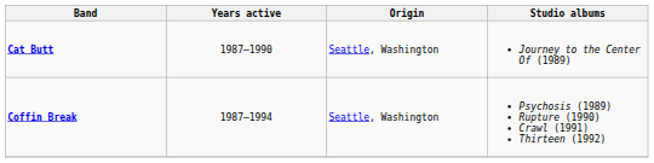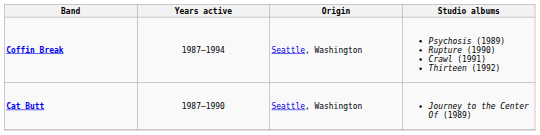 <table class="wikitable sortable">
 <tr>
 <th style="width:15%;">Band</th>
 <th style="width:15%;">Years active</th>
 <th style="width:15%;">Origin</th>
 <th style="width:15%;">Studio albums</th>
 </tr>
 <tr>
+<td><strong><a href='#'>Coffin Break</a></strong></td>
+<td style="text-align:center;">1987–1994</td>
+<td><a href='#'>Seattle</a>, Washington</td>
+<td><br><ul><li><em>Psychosis</em> (1989)</li><li><em>Rupture</em> (1990)</li><li><em>Crawl</em> (1991)</li><li><em>Thirteen</em> (1992)</li></ul></td>
+</tr>
+<tr>
 <td><strong><a href='#'>Cat Butt</a></strong></td>
 <td style="text-align:center;">1987–1990</td>
 <td><a href='#'>Seattle</a>, Washington</td>
 <td><br><ul><li><em>Journey to the Center Of</em> (1989)</li></ul></td>
 </tr>
 <tr>
-<td><strong><a href='#'>Coffin Break</a></strong></td>
-<td style="text-align:center;">1987–1994</td>
-<td><a href='#'>Seattle</a>, Washington</td>
-<td><br><ul><li><em>Psychosis</em> (1989)</li><li><em>Rupture</em> (1990)</li><li><em>Crawl</em> (1991)</li><li><em>Thirteen</em> (1992)</li></ul></td>
-</tr>
-<tr>
 </tr>
 </table>
